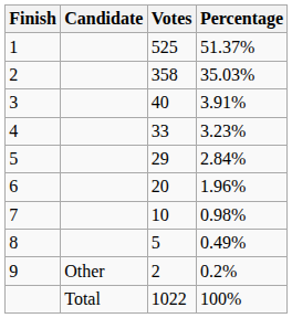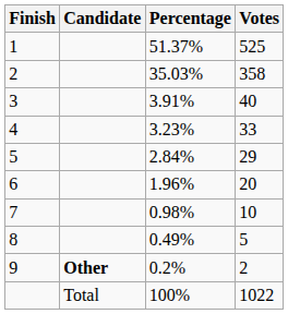 <table class="wikitable sortable">
 <tr>
 <th>Finish</th>
 <th>Candidate</th>
+<th>Percentage</th>
 <th>Votes</th>
-<th>Percentage</th>
 </tr>
 <tr>
 <td>1</td>
 <td></td>
+<td>51.37%</td>
 <td>525</td>
-<td>51.37%</td>
 </tr>
 <tr>
 <td>2</td>
 <td></td>
+<td>35.03%</td>
 <td>358</td>
-<td>35.03%</td>
 </tr>
 <tr>
 <td>3</td>
 <td></td>
+<td>3.91%</td>
 <td>40</td>
-<td>3.91%</td>
 </tr>
 <tr>
 <td>4</td>
 <td></td>
+<td>3.23%</td>
 <td>33</td>
-<td>3.23%</td>
 </tr>
 <tr>
 <td>5</td>
 <td></td>
+<td>2.84%</td>
 <td>29</td>
-<td>2.84%</td>
 </tr>
 <tr>
 <td>6</td>
 <td></td>
+<td>1.96%</td>
 <td>20</td>
-<td>1.96%</td>
 </tr>
 <tr>
 <td>7</td>
 <td></td>
+<td>0.98%</td>
 <td>10</td>
-<td>0.98%</td>
 </tr>
 <tr>
 <td>8</td>
 <td></td>
+<td>0.49%</td>
 <td>5</td>
-<td>0.49%</td>
 </tr>
 <tr>
 <td>9</td>
-<td sortname>Other</td>
+<td sortname><strong>Other</strong></td>
+<td>0.2%</td>
 <td>2</td>
-<td>0.2%</td>
 </tr>
 <tr>
 <td></td>
 <td>Total</td>
+<td>100%</td>
 <td>1022</td>
-<td>100%</td>
 </tr>
 </table>
